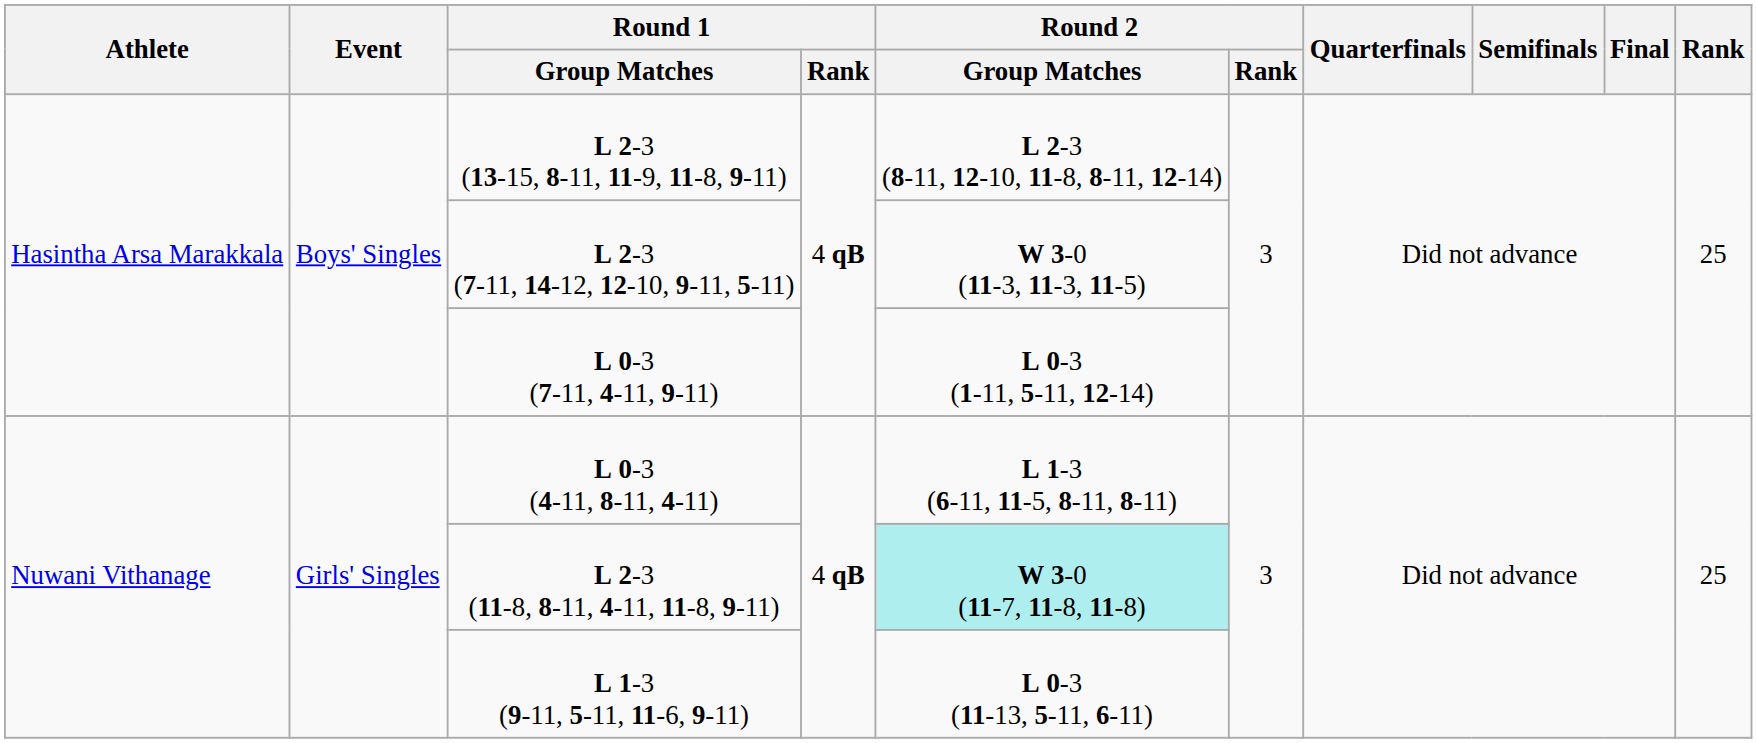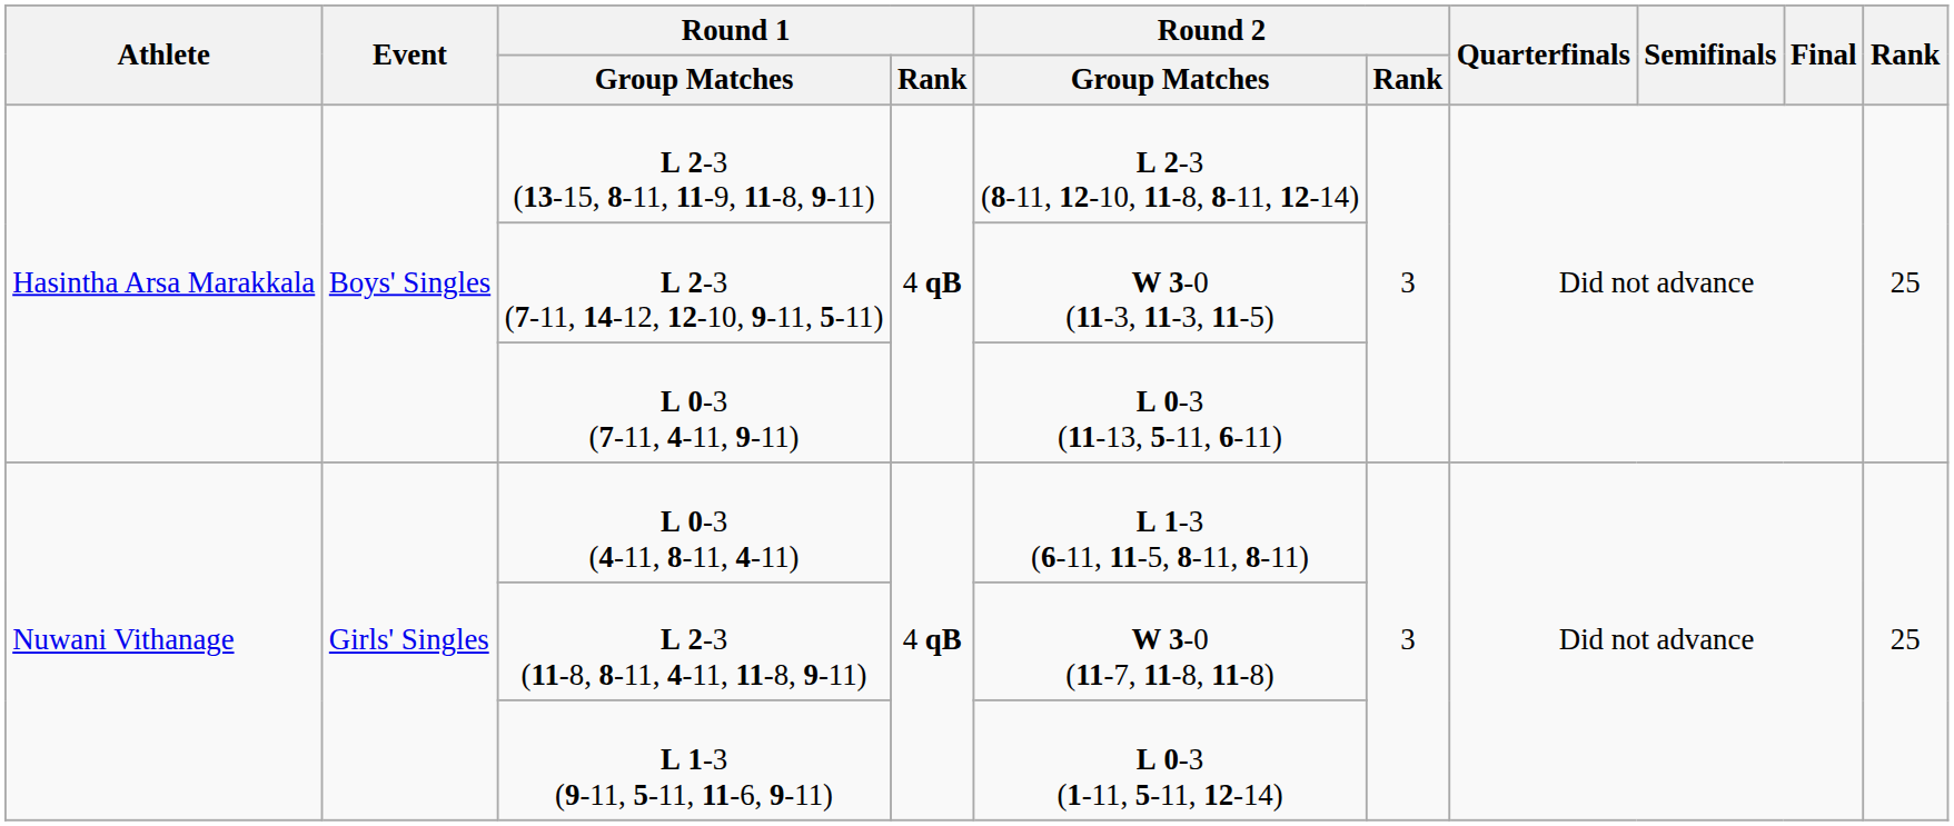 <table class="wikitable" border="1" style="font-size:90%">
 <tr>
 <th rowspan=2>Athlete</th>
 <th rowspan=2>Event</th>
 <th colspan=2>Round 1</th>
 <th colspan=2>Round 2</th>
 <th rowspan=2>Quarterfinals</th>
 <th rowspan=2>Semifinals</th>
 <th rowspan=2>Final</th>
 <th rowspan=2>Rank</th>
 </tr>
 <tr>
 <th>Group Matches</th>
 <th>Rank</th>
 <th>Group Matches</th>
 <th>Rank</th>
 </tr>
 <tr>
 <td rowspan=3><a href='#'>Hasintha Arsa Marakkala</a></td>
 <td rowspan=3><a href='#'>Boys' Singles</a></td>
 <td align=center> <br> <strong>L</strong> <strong>2</strong>-3 <br> (<strong>13</strong>-15, <strong>8</strong>-11, <strong>11</strong>-9, <strong>11</strong>-8, <strong>9</strong>-11)</td>
 <td rowspan=3 align=center>4 <strong>qB</strong></td>
 <td align=center> <br> <strong>L</strong> <strong>2</strong>-3 <br> (<strong>8</strong>-11, <strong>12</strong>-10, <strong>11</strong>-8, <strong>8</strong>-11, <strong>12</strong>-14)</td>
 <td rowspan=3 align=center>3</td>
 <td rowspan=3 colspan=3 align=center>Did not advance</td>
 <td rowspan=3 align=center>25</td>
 </tr>
 <tr>
 <td align=center> <br> <strong>L</strong> <strong>2</strong>-3 <br> (<strong>7</strong>-11, <strong>14</strong>-12, <strong>12</strong>-10, <strong>9</strong>-11, <strong>5</strong>-11)</td>
 <td align=center> <br> <strong>W</strong> <strong>3</strong>-0 <br> (<strong>11</strong>-3, <strong>11</strong>-3, <strong>11</strong>-5)</td>
 </tr>
 <tr>
 <td align=center> <br> <strong>L</strong> <strong>0</strong>-3 <br> (<strong>7</strong>-11, <strong>4</strong>-11, <strong>9</strong>-11)</td>
-<td align=center> <br> <strong>L</strong> <strong>0</strong>-3 <br> (<strong>1</strong>-11, <strong>5</strong>-11, <strong>12</strong>-14)</td>
+<td align=center> <br> <strong>L</strong> <strong>0</strong>-3 <br> (<strong>11</strong>-13, <strong>5</strong>-11, <strong>6</strong>-11)</td>
 </tr>
 <tr>
 <td rowspan=3><a href='#'>Nuwani Vithanage</a></td>
 <td rowspan=3><a href='#'>Girls' Singles</a></td>
 <td align=center> <br> <strong>L</strong> <strong>0</strong>-3 <br> (<strong>4</strong>-11, <strong>8</strong>-11, <strong>4</strong>-11)</td>
 <td rowspan=3 align=center>4 <strong>qB</strong></td>
 <td align=center> <br> <strong>L</strong> <strong>1</strong>-3 <br> (<strong>6</strong>-11, <strong>11</strong>-5, <strong>8</strong>-11, <strong>8</strong>-11)</td>
 <td rowspan=3 align=center>3</td>
 <td rowspan=3 colspan=3 align=center>Did not advance</td>
 <td rowspan=3 align=center>25</td>
 </tr>
 <tr>
 <td align=center> <br> <strong>L</strong> <strong>2</strong>-3 <br> (<strong>11</strong>-8, <strong>8</strong>-11, <strong>4</strong>-11, <strong>11</strong>-8, <strong>9</strong>-11)</td>
-<td align=center style="background: paleturquoise;"> <br> <strong>W</strong> <strong>3</strong>-0 <br> (<strong>11</strong>-7, <strong>11</strong>-8, <strong>11</strong>-8)</td>
+<td align=center> <br> <strong>W</strong> <strong>3</strong>-0 <br> (<strong>11</strong>-7, <strong>11</strong>-8, <strong>11</strong>-8)</td>
 </tr>
 <tr>
 <td align=center> <br> <strong>L</strong> <strong>1</strong>-3 <br> (<strong>9</strong>-11, <strong>5</strong>-11, <strong>11</strong>-6, <strong>9</strong>-11)</td>
-<td align=center> <br> <strong>L</strong> <strong>0</strong>-3 <br> (<strong>11</strong>-13, <strong>5</strong>-11, <strong>6</strong>-11)</td>
+<td align=center> <br> <strong>L</strong> <strong>0</strong>-3 <br> (<strong>1</strong>-11, <strong>5</strong>-11, <strong>12</strong>-14)</td>
 </tr>
 </table>
